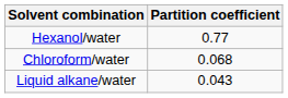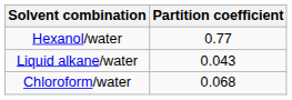 <table class="wikitable">
 <tr>
 <th>Solvent combination</th>
 <th>Partition coefficient</th>
 </tr>
 <tr>
 <td align ="center"><a href='#'>Hexanol</a>/water</td>
 <td align="center">0.77</td>
 </tr>
 <tr>
+<td align ="center"><a href='#'>Liquid alkane</a>/water</td>
+<td align="center">0.043</td>
+</tr>
+<tr>
 <td align ="center"><a href='#'>Chloroform</a>/water</td>
 <td align="center">0.068</td>
 </tr>
-<tr>
-<td align ="center"><a href='#'>Liquid alkane</a>/water</td>
-<td align="center">0.043</td>
-</tr>
 </table>
